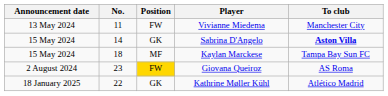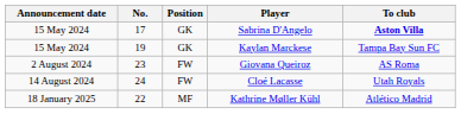 <table class="wikitable sortable" style="width:95%; text-align:center; font-size:85%; text-align:centre;">
 <tr>
 <th width="25%">Announcement date</th>
 <th width="10%">No.</th>
 <th width="10%">Position</th>
 <th>Player</th>
 <th width="25%">To club</th>
 </tr>
 <tr>
-<td>13 May 2024</td>
-<td>11</td>
-<td>FW</td>
-<td> <a href='#'>Vivianne Miedema</a></td>
-<td> <a href='#'>Manchester City</a></td>
-</tr>
-<tr>
 <td>15 May 2024</td>
-<td>14</td>
+<td>17</td>
 <td>GK</td>
 <td> <a href='#'>Sabrina D'Angelo</a></td>
 <td><strong> <a href='#'>Aston Villa</a></strong></td>
 </tr>
 <tr>
 <td>15 May 2024</td>
-<td>18</td>
-<td>MF</td>
+<td>19</td>
+<td>GK</td>
 <td> <a href='#'>Kaylan Marckese</a></td>
 <td> <a href='#'>Tampa Bay Sun FC</a></td>
 </tr>
 <tr>
 <td>2 August 2024</td>
 <td>23</td>
-<td style="background: gold;">FW</td>
+<td>FW</td>
 <td> <a href='#'>Giovana Queiroz</a></td>
 <td> <a href='#'>AS Roma</a></td>
 </tr>
 <tr>
+<td>14 August 2024</td>
+<td>24</td>
+<td>FW</td>
+<td> <a href='#'>Cloé Lacasse</a></td>
+<td> <a href='#'>Utah Royals</a></td>
+</tr>
+<tr>
 <td>18 January 2025</td>
 <td>22</td>
-<td>GK</td>
+<td>MF</td>
 <td> <a href='#'>Kathrine Møller Kühl</a></td>
 <td> <a href='#'>Atlético Madrid</a></td>
 </tr>
 </table>
